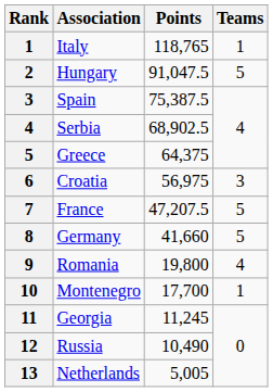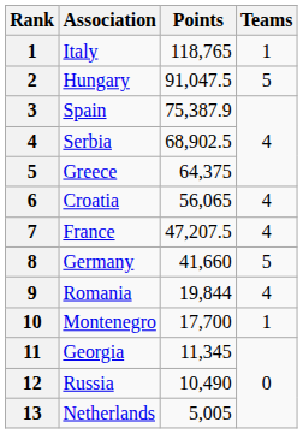 <table class="wikitable">
 <tr>
 <th>Rank</th>
 <th>Association</th>
 <th>Points</th>
 <th>Teams</th>
 </tr>
 <tr>
 <th>1</th>
 <td> <a href='#'>Italy</a></td>
 <td align=right>118,765</td>
 <td align=center rowspan=1>1</td>
 </tr>
 <tr>
 <th>2</th>
 <td> <a href='#'>Hungary</a></td>
 <td align=right>91,047.5</td>
 <td align=center rowspan=1>5</td>
 </tr>
 <tr>
 <th>3</th>
 <td> <a href='#'>Spain</a></td>
-<td align=right>75,387.5</td>
+<td align=right>75,387.9</td>
 <td align=center rowspan=3>4</td>
 </tr>
 <tr>
 <th>4</th>
 <td> <a href='#'>Serbia</a></td>
 <td align=right>68,902.5</td>
 </tr>
 <tr>
 <th>5</th>
 <td> <a href='#'>Greece</a></td>
 <td align=right>64,375</td>
 </tr>
 <tr>
 <th>6</th>
 <td> <a href='#'>Croatia</a></td>
-<td align="right">56,975</td>
-<td align=center rowspan=1>3</td>
+<td align="right">56,065</td>
+<td align=center rowspan=1>4</td>
 </tr>
 <tr>
 <th>7</th>
 <td> <a href='#'>France</a></td>
 <td align="right">47,207.5</td>
-<td align=center rowspan=1>5</td>
+<td align=center rowspan=1>4</td>
 </tr>
 <tr>
 <th>8</th>
 <td> <a href='#'>Germany</a></td>
 <td align="right">41,660</td>
 <td align=center rowspan=1>5</td>
 </tr>
 <tr>
 <th>9</th>
 <td> <a href='#'>Romania</a></td>
-<td align="right">19,800</td>
+<td align="right">19,844</td>
 <td align=center rowspan=1>4</td>
 </tr>
 <tr>
 <th>10</th>
 <td> <a href='#'>Montenegro</a></td>
 <td align="right">17,700</td>
 <td align=center rowspan=1>1</td>
 </tr>
 <tr>
 <th>11</th>
 <td> <a href='#'>Georgia</a></td>
-<td align="right">11,245</td>
+<td align="right">11,345</td>
 <td align=center rowspan=3>0</td>
 </tr>
 <tr>
 <th>12</th>
 <td> <a href='#'>Russia</a></td>
 <td align="right">10,490</td>
 </tr>
 <tr |>
 <th>13</th>
 <td> <a href='#'>Netherlands</a></td>
 <td align="right">5,005</td>
 </tr>
 </table>
